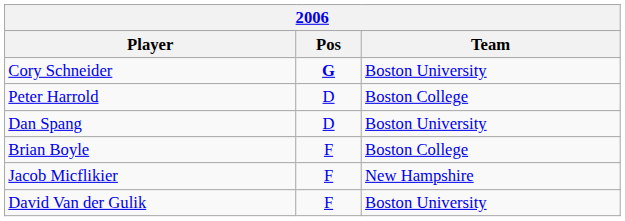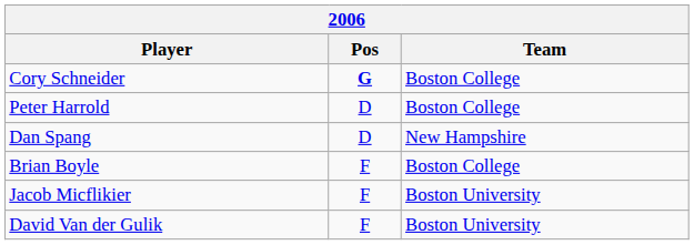 <table class="wikitable" width=95%>
 <tr>
 <th colspan=3><a href='#'>2006</a></th>
 </tr>
 <tr>
 <th>Player</th>
 <th>Pos</th>
 <th>Team</th>
 </tr>
 <tr>
 <td><a href='#'>Cory Schneider</a></td>
 <td align=center><strong><a href='#'>G</a></strong></td>
-<td><a href='#'>Boston University</a></td>
+<td><a href='#'>Boston College</a></td>
 </tr>
 <tr>
 <td><a href='#'>Peter Harrold</a></td>
 <td align=center><a href='#'>D</a></td>
 <td><a href='#'>Boston College</a></td>
 </tr>
 <tr>
 <td><a href='#'>Dan Spang</a></td>
 <td align=center><a href='#'>D</a></td>
-<td><a href='#'>Boston University</a></td>
+<td><a href='#'>New Hampshire</a></td>
 </tr>
 <tr>
 <td><a href='#'>Brian Boyle</a></td>
 <td align=center><a href='#'>F</a></td>
 <td><a href='#'>Boston College</a></td>
 </tr>
 <tr>
 <td><a href='#'>Jacob Micflikier</a></td>
 <td align=center><a href='#'>F</a></td>
-<td><a href='#'>New Hampshire</a></td>
+<td><a href='#'>Boston University</a></td>
 </tr>
 <tr>
 <td><a href='#'>David Van der Gulik</a></td>
 <td align=center><a href='#'>F</a></td>
 <td><a href='#'>Boston University</a></td>
 </tr>
 </table>
